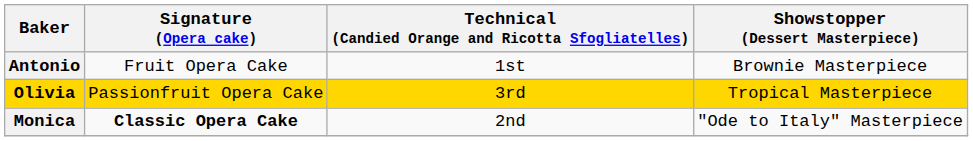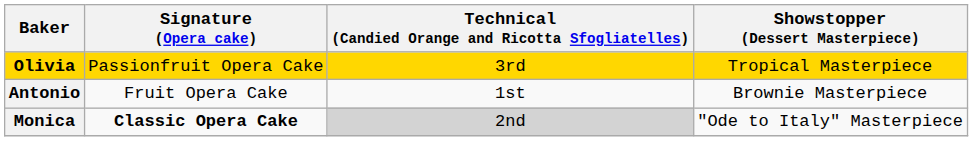 <table class="wikitable sortable" style="text-align:center">
 <tr>
 <th>Baker</th>
 <th class="unsortable">Signature<br><small>(<a href='#'>Opera cake</a>)</small></th>
 <th>Technical<br><small>(Candied Orange and Ricotta <a href='#'>Sfogliatelles</a>)</small></th>
 <th class="unsortable">Showstopper<br><small>(Dessert Masterpiece)</small></th>
-</tr>
-<tr>
-<th>Antonio</th>
-<td>Fruit Opera Cake</td>
-<td>1st</td>
-<td>Brownie Masterpiece</td>
 </tr>
 <tr style="background:Gold;">
 <th style="background:Gold;">Olivia</th>
 <td>Passionfruit Opera Cake</td>
 <td>3rd</td>
 <td>Tropical Masterpiece</td>
 </tr>
 <tr>
+<th>Antonio</th>
+<td>Fruit Opera Cake</td>
+<td>1st</td>
+<td>Brownie Masterpiece</td>
+</tr>
+<tr>
 <th>Monica</th>
 <td><strong>Classic Opera Cake</strong></td>
-<td>2nd</td>
+<td style="background: lightgrey;">2nd</td>
 <td>"Ode to Italy" Masterpiece</td>
 </tr>
 <tr>
 </tr>
 </table>
